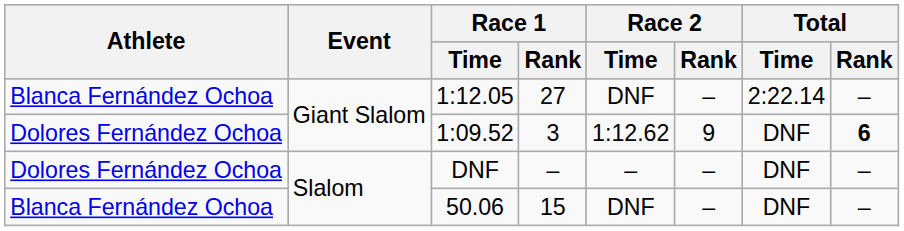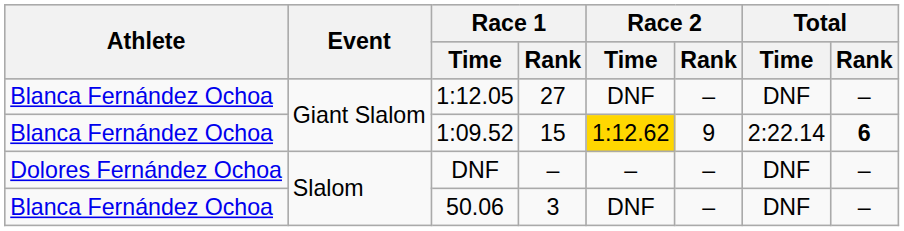 <table class="wikitable" style="font-size:90%">
 <tr>
 <th rowspan="2">Athlete</th>
 <th rowspan="2">Event</th>
 <th colspan="2">Race 1</th>
 <th colspan="2">Race 2</th>
 <th colspan="2">Total</th>
 </tr>
 <tr>
 <th>Time</th>
 <th>Rank</th>
 <th>Time</th>
 <th>Rank</th>
 <th>Time</th>
 <th>Rank</th>
 </tr>
 <tr>
 <td><a href='#'>Blanca Fernández Ochoa</a></td>
 <td rowspan="2">Giant Slalom</td>
 <td align="center">1:12.05</td>
 <td align="center">27</td>
 <td align="center">DNF</td>
 <td align="center">–</td>
-<td align="center">2:22.14</td>
+<td align="center">DNF</td>
 <td align="center">–</td>
 </tr>
 <tr>
-<td><a href='#'>Dolores Fernández Ochoa</a></td>
+<td><a href='#'>Blanca Fernández Ochoa</a></td>
 <td align="center">1:09.52</td>
-<td align="center">3</td>
-<td align="center">1:12.62</td>
+<td align="center">15</td>
+<td align="center" style="background: gold;">1:12.62</td>
 <td align="center">9</td>
-<td align="center">DNF</td>
+<td align="center">2:22.14</td>
 <td align="center"><strong>6</strong></td>
 </tr>
 <tr>
 <td><a href='#'>Dolores Fernández Ochoa</a></td>
 <td rowspan="2">Slalom</td>
 <td align="center">DNF</td>
 <td align="center">–</td>
 <td align="center">–</td>
 <td align="center">–</td>
 <td align="center">DNF</td>
 <td align="center">–</td>
 </tr>
 <tr>
 <td><a href='#'>Blanca Fernández Ochoa</a></td>
 <td align="center">50.06</td>
-<td align="center">15</td>
+<td align="center">3</td>
 <td align="center">DNF</td>
 <td align="center">–</td>
 <td align="center">DNF</td>
 <td align="center">–</td>
 </tr>
 </table>
